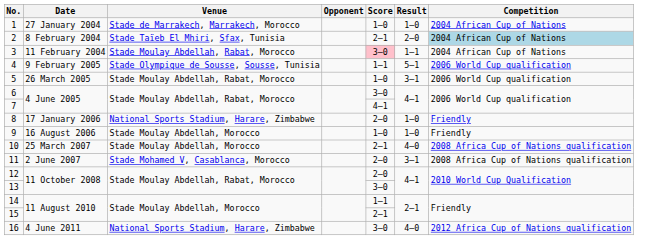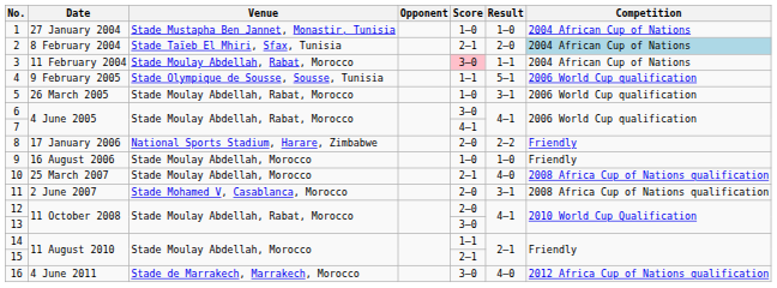 <table class="wikitable sortable">
 <tr>
 <th scope="col">No.</th>
 <th scope="col">Date</th>
 <th scope="col">Venue</th>
 <th scope="col">Opponent</th>
 <th scope="col">Score</th>
 <th scope="col">Result</th>
 <th scope="col">Competition</th>
 </tr>
 <tr>
 <td align="center">1</td>
 <td>27 January 2004</td>
-<td><a href='#'>Stade de Marrakech</a>, <a href='#'>Marrakech</a>, Morocco</td>
+<td><a href='#'>Stade Mustapha Ben Jannet</a>, <a href='#'>Monastir, Tunisia</a></td>
 <td></td>
 <td align="center">1–0</td>
 <td align="center">1–0</td>
 <td><a href='#'>2004 African Cup of Nations</a></td>
 </tr>
 <tr>
 <td align="center">2</td>
 <td>8 February 2004</td>
 <td><a href='#'>Stade Taïeb El Mhiri</a>, <a href='#'>Sfax</a>, Tunisia</td>
 <td></td>
 <td align="center">2–1</td>
 <td align="center">2–0</td>
 <td style="background: lightblue;">2004 African Cup of Nations</td>
 </tr>
 <tr>
 <td align="center">3</td>
 <td>11 February 2004</td>
 <td><a href='#'>Stade Moulay Abdellah</a>, <a href='#'>Rabat</a>, Morocco</td>
 <td></td>
 <td align="center" style="background: pink;">3–0</td>
 <td align="center">1–1</td>
 <td>2004 African Cup of Nations</td>
 </tr>
 <tr>
 <td align="center">4</td>
 <td>9 February 2005</td>
 <td><a href='#'>Stade Olympique de Sousse</a>, <a href='#'>Sousse</a>, Tunisia</td>
 <td></td>
 <td align="center">1–1</td>
 <td align="center">5–1</td>
 <td><a href='#'>2006 World Cup qualification</a></td>
 </tr>
 <tr>
 <td align="center">5</td>
 <td>26 March 2005</td>
 <td>Stade Moulay Abdellah, Rabat, Morocco</td>
 <td></td>
 <td align="center">1–0</td>
 <td align="center">3–1</td>
 <td>2006 World Cup qualification</td>
 </tr>
 <tr>
 <td align="center">6</td>
 <td rowspan="2">4 June 2005</td>
 <td rowspan="2">Stade Moulay Abdellah, Rabat, Morocco</td>
 <td rowspan="2"></td>
 <td align="center">3–0</td>
 <td rowspan="2" style="text-align:center">4–1</td>
 <td rowspan="2">2006 World Cup qualification</td>
 </tr>
 <tr>
 <td align="center">7</td>
 <td align="center">4–1</td>
 </tr>
 <tr>
 <td align="center">8</td>
 <td>17 January 2006</td>
 <td><a href='#'>National Sports Stadium</a>, <a href='#'>Harare</a>, Zimbabwe</td>
 <td></td>
 <td align="center">2–0</td>
-<td align="center">1–0</td>
+<td align="center">2–2</td>
 <td><a href='#'>Friendly</a></td>
 </tr>
 <tr>
 <td align="center">9</td>
 <td>16 August 2006</td>
 <td>Stade Moulay Abdellah, Morocco</td>
 <td></td>
 <td align="center">1–0</td>
 <td align="center">1–0</td>
 <td>Friendly</td>
 </tr>
 <tr>
 <td align="center">10</td>
 <td>25 March 2007</td>
 <td>Stade Moulay Abdellah, Morocco</td>
 <td></td>
 <td align="center">2–1</td>
 <td align="center">4–0</td>
 <td><a href='#'>2008 Africa Cup of Nations qualification</a></td>
 </tr>
 <tr>
 <td align="center">11</td>
 <td>2 June 2007</td>
 <td><a href='#'>Stade Mohamed V</a>, <a href='#'>Casablanca</a>, Morocco</td>
 <td></td>
 <td align="center">2–0</td>
 <td align="center">3–1</td>
 <td>2008 Africa Cup of Nations qualification</td>
 </tr>
 <tr>
 <td align="center">12</td>
 <td rowspan="2">11 October 2008</td>
 <td rowspan="2">Stade Moulay Abdellah, Rabat, Morocco</td>
 <td rowspan="2"></td>
 <td align="center">2–0</td>
 <td rowspan="2" style="text-align:center">4–1</td>
 <td rowspan="2"><a href='#'>2010 World Cup Qualification</a></td>
 </tr>
 <tr>
 <td align="center">13</td>
 <td align="center">3–0</td>
 </tr>
 <tr>
 <td align="center">14</td>
 <td rowspan="2">11 August 2010</td>
 <td rowspan="2">Stade Moulay Abdellah, Morocco</td>
 <td rowspan="2"></td>
 <td align="center">1–1</td>
 <td rowspan="2" style="text-align:center">2–1</td>
 <td rowspan="2">Friendly</td>
 </tr>
 <tr>
 <td align="center">15</td>
 <td align="center">2–1</td>
 </tr>
 <tr>
 <td align="center">16</td>
 <td>4 June 2011</td>
-<td><a href='#'>National Sports Stadium</a>, <a href='#'>Harare</a>, Zimbabwe</td>
+<td><a href='#'>Stade de Marrakech</a>, <a href='#'>Marrakech</a>, Morocco</td>
 <td></td>
 <td align="center">3–0</td>
 <td align="center">4–0</td>
 <td><a href='#'>2012 Africa Cup of Nations qualification</a></td>
 </tr>
 </table>
